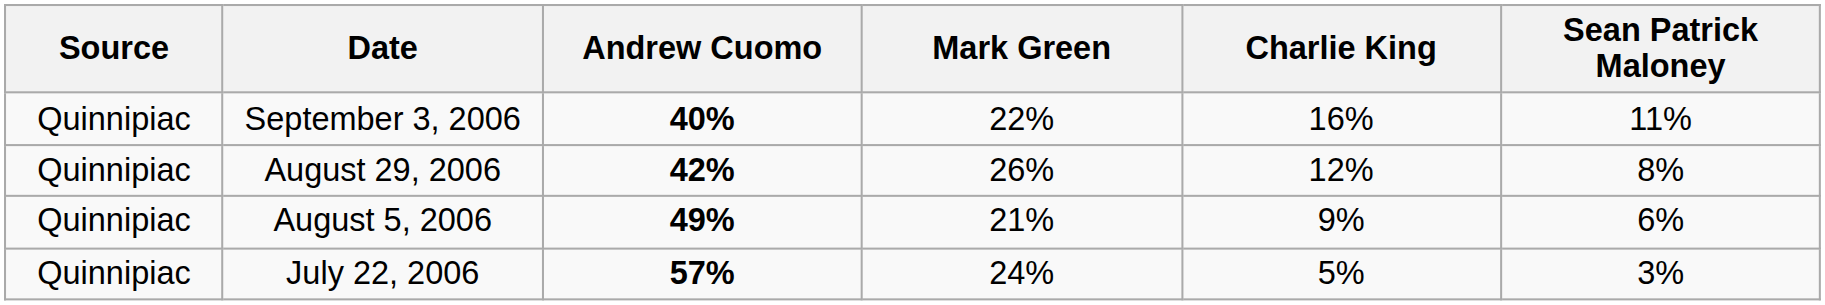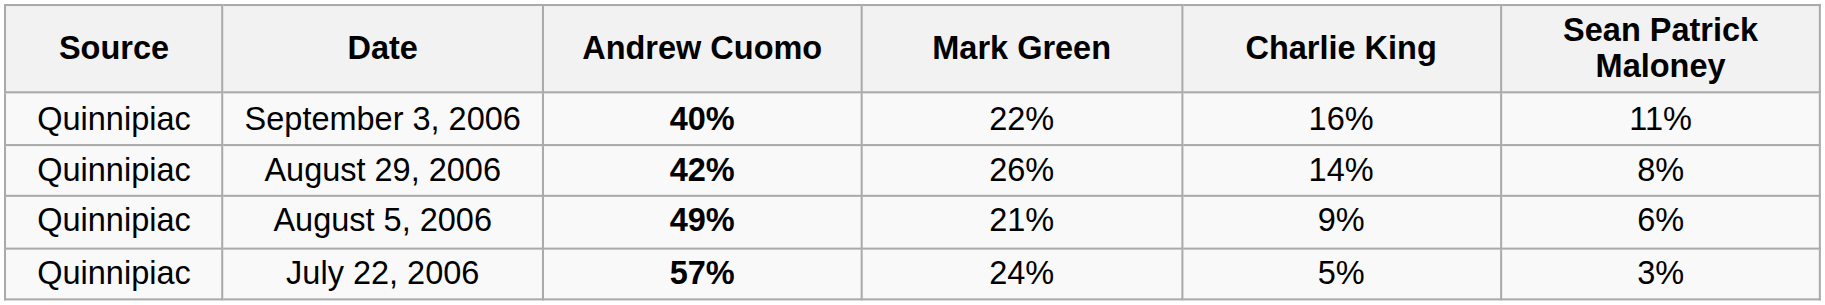 <table class="wikitable">
 <tr>
 <th width=100px>Source</th>
 <th width=150px>Date</th>
 <th width=150px>Andrew Cuomo</th>
 <th width=150px>Mark Green</th>
 <th width=150px>Charlie King</th>
 <th width=150px>Sean Patrick Maloney</th>
 </tr>
 <tr align="center">
 <td>Quinnipiac</td>
 <td>September 3, 2006</td>
 <td><strong>40%</strong></td>
 <td>22%</td>
 <td>16%</td>
 <td>11%</td>
 </tr>
 <tr align="center">
 <td>Quinnipiac</td>
 <td>August 29, 2006</td>
 <td><strong>42%</strong></td>
 <td>26%</td>
-<td>12%</td>
+<td>14%</td>
 <td>8%</td>
 </tr>
 <tr align="center">
 <td>Quinnipiac</td>
 <td>August 5, 2006</td>
 <td><strong>49%</strong></td>
 <td>21%</td>
 <td>9%</td>
 <td>6%</td>
 </tr>
 <tr align="center">
 <td>Quinnipiac</td>
 <td>July 22, 2006</td>
 <td><strong>57%</strong></td>
 <td>24%</td>
 <td>5%</td>
 <td>3%</td>
 </tr>
 </table>
